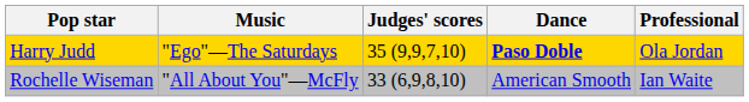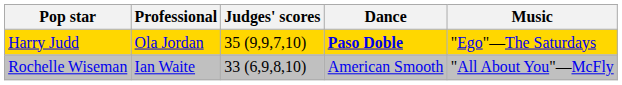 <table class="wikitable sortable">
 <tr>
 <th>Pop star</th>
-<th>Music</th>
+<th>Professional</th>
 <th>Judges' scores</th>
 <th>Dance</th>
-<th>Professional</th>
+<th>Music</th>
 </tr>
 <tr style="background:gold">
 <td><a href='#'>Harry Judd</a></td>
-<td>"<a href='#'>Ego</a>"—<a href='#'>The Saturdays</a></td>
+<td><a href='#'>Ola Jordan</a></td>
 <td>35 (9,9,7,10)</td>
 <td><strong><a href='#'>Paso Doble</a></strong></td>
-<td><a href='#'>Ola Jordan</a></td>
+<td>"<a href='#'>Ego</a>"—<a href='#'>The Saturdays</a></td>
 </tr>
 <tr style="background:silver">
 <td><a href='#'>Rochelle Wiseman</a></td>
-<td>"<a href='#'>All About You</a>"—<a href='#'>McFly</a></td>
+<td><a href='#'>Ian Waite</a></td>
 <td>33 (6,9,8,10)</td>
 <td><a href='#'>American Smooth</a></td>
-<td><a href='#'>Ian Waite</a></td>
+<td>"<a href='#'>All About You</a>"—<a href='#'>McFly</a></td>
 </tr>
 </table>
